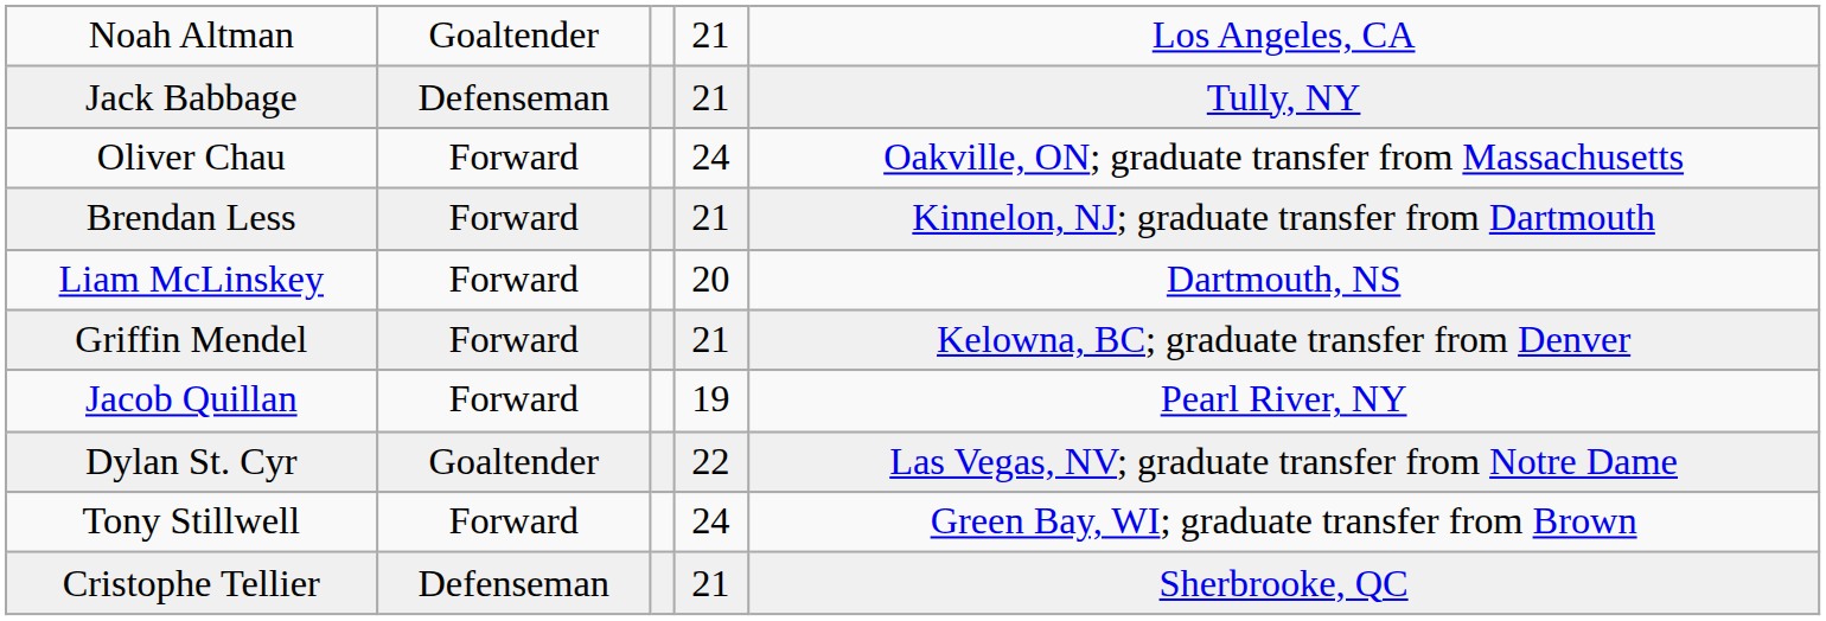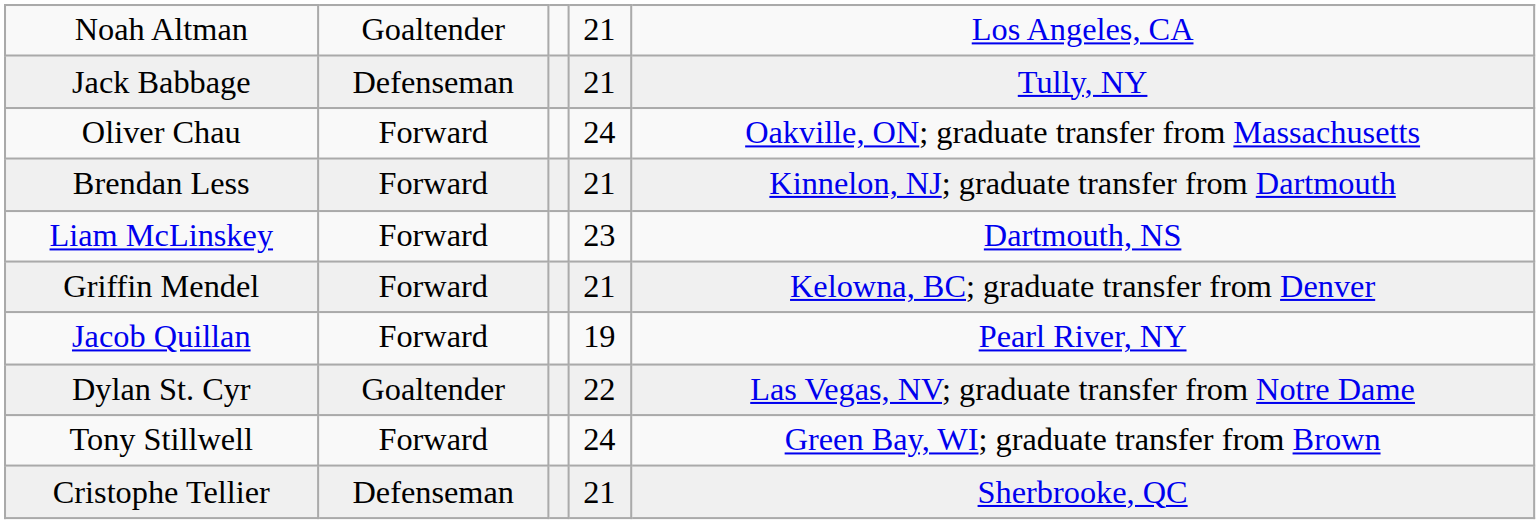 <table class="wikitable" width="60%">
 <tr align="center" bgcolor="">
 <td>Noah Altman</td>
 <td>Goaltender</td>
 <td></td>
 <td>21</td>
 <td><a href='#'>Los Angeles, CA</a></td>
 </tr>
 <tr align="center" bgcolor="f0f0f0">
 <td>Jack Babbage</td>
 <td>Defenseman</td>
 <td></td>
 <td>21</td>
 <td><a href='#'>Tully, NY</a></td>
 </tr>
 <tr align="center" bgcolor="">
 <td>Oliver Chau</td>
 <td>Forward</td>
 <td></td>
 <td>24</td>
 <td><a href='#'>Oakville, ON</a>; graduate transfer from <a href='#'>Massachusetts</a></td>
 </tr>
 <tr align="center" bgcolor="f0f0f0">
 <td>Brendan Less</td>
 <td>Forward</td>
 <td></td>
 <td>21</td>
 <td><a href='#'>Kinnelon, NJ</a>; graduate transfer from <a href='#'>Dartmouth</a></td>
 </tr>
 <tr align="center" bgcolor="">
 <td><a href='#'>Liam McLinskey</a></td>
 <td>Forward</td>
 <td></td>
-<td>20</td>
+<td>23</td>
 <td><a href='#'>Dartmouth, NS</a></td>
 </tr>
 <tr align="center" bgcolor="f0f0f0">
 <td>Griffin Mendel</td>
 <td>Forward</td>
 <td></td>
 <td>21</td>
 <td><a href='#'>Kelowna, BC</a>; graduate transfer from <a href='#'>Denver</a></td>
 </tr>
 <tr align="center" bgcolor="">
 <td><a href='#'>Jacob Quillan</a></td>
 <td>Forward</td>
 <td></td>
 <td>19</td>
 <td><a href='#'>Pearl River, NY</a></td>
 </tr>
 <tr align="center" bgcolor="f0f0f0">
 <td>Dylan St. Cyr</td>
 <td>Goaltender</td>
 <td></td>
 <td>22</td>
 <td><a href='#'>Las Vegas, NV</a>; graduate transfer from <a href='#'>Notre Dame</a></td>
 </tr>
 <tr align="center" bgcolor="">
 <td>Tony Stillwell</td>
 <td>Forward</td>
 <td></td>
 <td>24</td>
 <td><a href='#'>Green Bay, WI</a>; graduate transfer from <a href='#'>Brown</a></td>
 </tr>
 <tr align="center" bgcolor="f0f0f0">
 <td>Cristophe Tellier</td>
 <td>Defenseman</td>
 <td></td>
 <td>21</td>
 <td><a href='#'>Sherbrooke, QC</a></td>
 </tr>
 </table>
